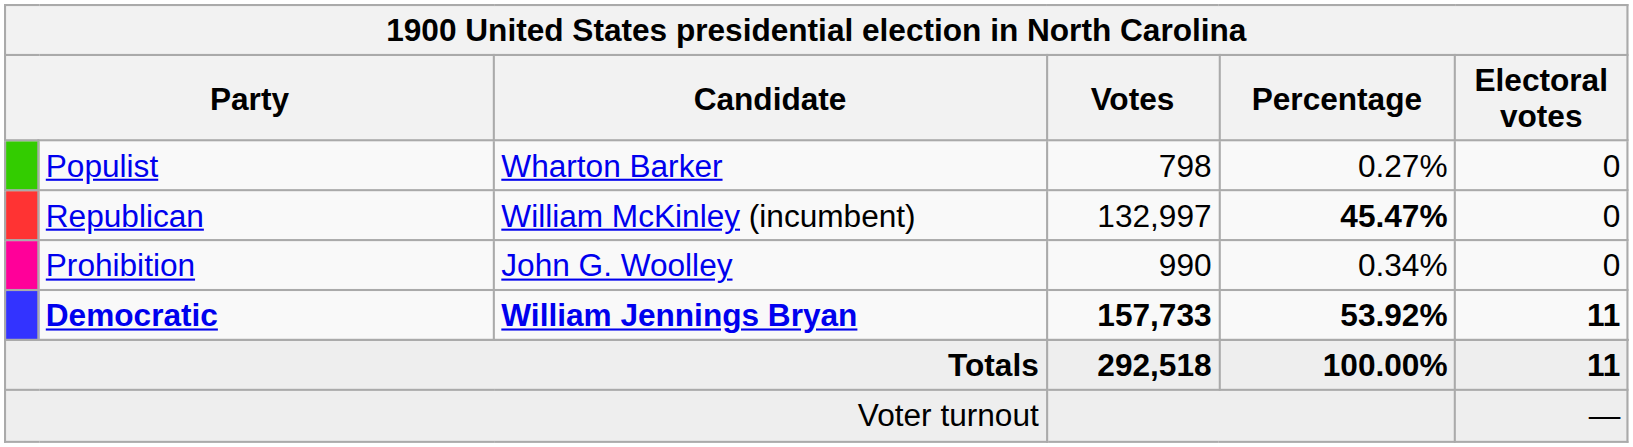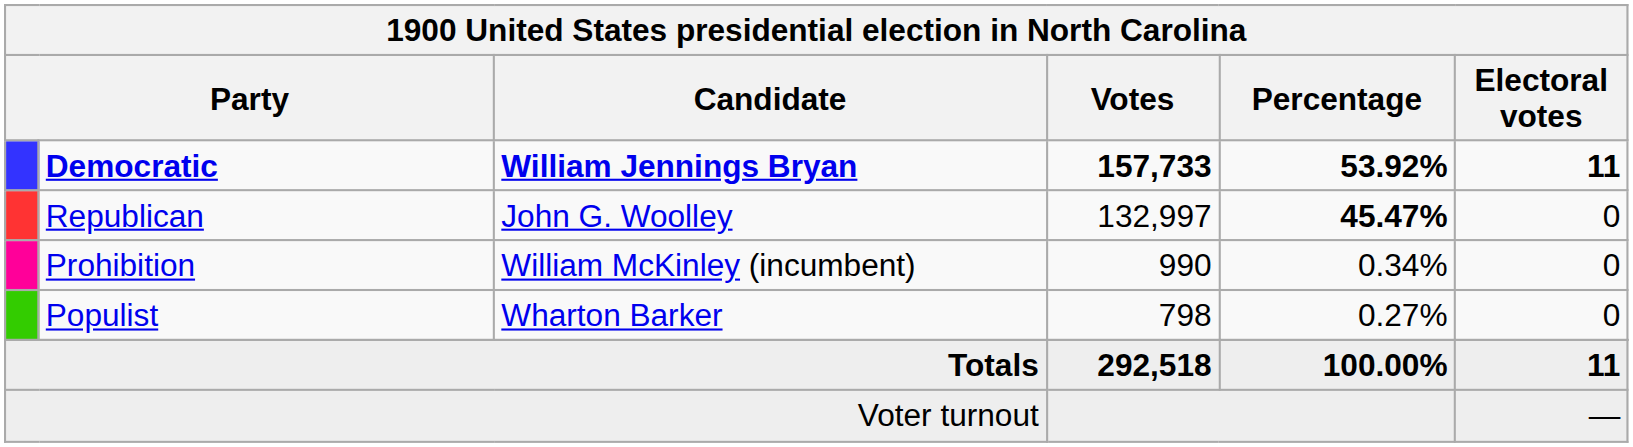 <table class="wikitable" style="font-size: 95%;">
 <tr>
 <th colspan="6">1900 United States presidential election in North Carolina</th>
 </tr>
 <tr>
 <th colspan="2" style="width: 15em">Party</th>
 <th style="width: 17em">Candidate</th>
 <th style="width: 5em">Votes</th>
 <th style="width: 7em">Percentage</th>
 <th style="width: 5em">Electoral votes</th>
 </tr>
 <tr>
-<th style="background-color:#3c0; width: 3px"></th>
-<td style="width: 130px"><a href='#'>Populist</a></td>
-<td><a href='#'>Wharton Barker</a></td>
-<td align="right">798</td>
-<td align="right">0.27%</td>
-<td align="right">0</td>
+<th style="background-color:#3333FF; width: 3px"></th>
+<td style="width: 130px"><strong><a href='#'>Democratic</a></strong></td>
+<td><strong><a href='#'>William Jennings Bryan</a></strong></td>
+<td align="right"><strong>157,733</strong></td>
+<td align="right"><strong>53.92%</strong></td>
+<td align="right"><strong>11</strong></td>
 </tr>
 <tr>
 <th style="background-color:#FF3333; width: 3px"></th>
 <td style="width: 130px"><a href='#'>Republican</a></td>
-<td><a href='#'>William McKinley</a> (incumbent)</td>
+<td><a href='#'>John G. Woolley</a></td>
 <td align="right">132,997</td>
 <td align="right"><strong>45.47%</strong></td>
 <td align="right">0</td>
 </tr>
 <tr>
 <th style="background-color:#f09; width: 3px"></th>
 <td style="width: 130px"><a href='#'>Prohibition</a></td>
-<td><a href='#'>John G. Woolley</a></td>
+<td><a href='#'>William McKinley</a> (incumbent)</td>
 <td align="right">990</td>
 <td align="right">0.34%</td>
 <td align="right">0</td>
 </tr>
 <tr>
-<th style="background-color:#3333FF; width: 3px"></th>
-<td style="width: 130px"><strong><a href='#'>Democratic</a></strong></td>
-<td><strong><a href='#'>William Jennings Bryan</a></strong></td>
-<td align="right"><strong>157,733</strong></td>
-<td align="right"><strong>53.92%</strong></td>
-<td align="right"><strong>11</strong></td>
+<th style="background-color:#3c0; width: 3px"></th>
+<td style="width: 130px"><a href='#'>Populist</a></td>
+<td><a href='#'>Wharton Barker</a></td>
+<td align="right">798</td>
+<td align="right">0.27%</td>
+<td align="right">0</td>
 </tr>
 <tr>
 </tr>
 <tr bgcolor="#EEEEEE">
 <td colspan="3" align="right"><strong>Totals</strong></td>
 <td align="right"><strong>292,518</strong></td>
 <td align="right"><strong>100.00%</strong></td>
 <td align="right"><strong>11</strong></td>
 </tr>
 <tr bgcolor="#EEEEEE">
 <td colspan="3" align="right">Voter turnout</td>
 <td colspan="2" align="right"></td>
 <td align="right">—</td>
 </tr>
 </table>
